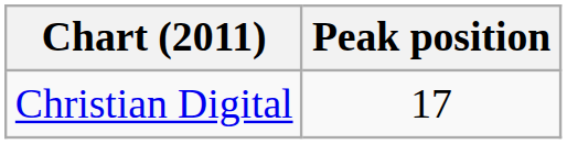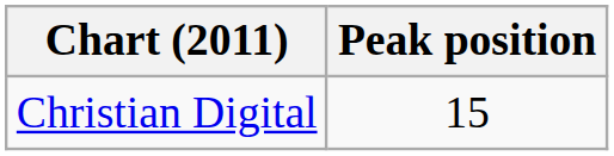 <table class="wikitable sortable">
 <tr>
 <th>Chart (2011)</th>
 <th>Peak position</th>
 </tr>
 <tr>
 <td><a href='#'>Christian Digital</a></td>
-<td align="center">17</td>
+<td align="center">15</td>
 </tr>
 </table>
